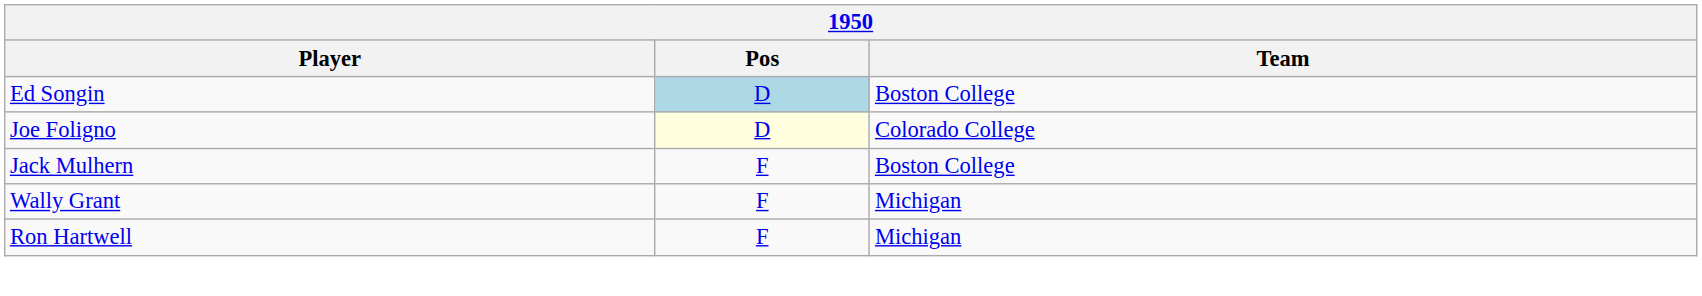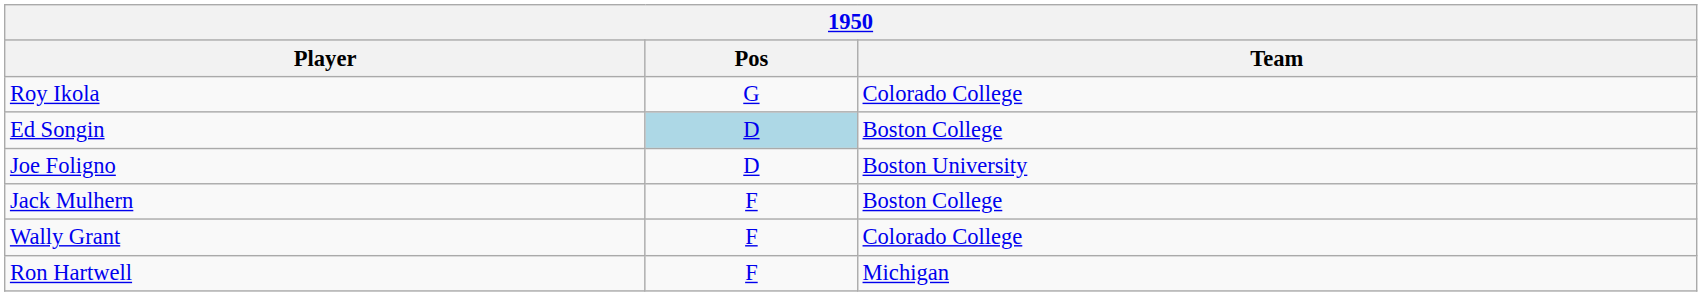 <table class="wikitable" width=95%>
 <tr>
 <th colspan=3><a href='#'>1950</a></th>
 </tr>
 <tr>
 <th>Player</th>
 <th>Pos</th>
 <th>Team</th>
 </tr>
 <tr>
+<td><a href='#'>Roy Ikola</a></td>
+<td style="text-align:center;"><a href='#'>G</a></td>
+<td><a href='#'>Colorado College</a></td>
+</tr>
+<tr>
 <td><a href='#'>Ed Songin</a></td>
 <td style="background: lightblue; text-align:center;"><a href='#'>D</a></td>
 <td><a href='#'>Boston College</a></td>
 </tr>
 <tr>
 <td><a href='#'>Joe Foligno</a></td>
-<td style="background: lightyellow; text-align:center;"><a href='#'>D</a></td>
-<td><a href='#'>Colorado College</a></td>
+<td style="text-align:center;"><a href='#'>D</a></td>
+<td><a href='#'>Boston University</a></td>
 </tr>
 <tr>
 <td><a href='#'>Jack Mulhern</a></td>
 <td style="text-align:center;"><a href='#'>F</a></td>
 <td><a href='#'>Boston College</a></td>
 </tr>
 <tr>
 <td><a href='#'>Wally Grant</a></td>
 <td style="text-align:center;"><a href='#'>F</a></td>
-<td><a href='#'>Michigan</a></td>
+<td><a href='#'>Colorado College</a></td>
 </tr>
 <tr>
 <td><a href='#'>Ron Hartwell</a></td>
 <td style="text-align:center;"><a href='#'>F</a></td>
 <td><a href='#'>Michigan</a></td>
 </tr>
 </table>
